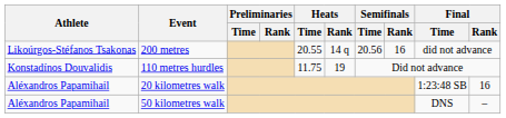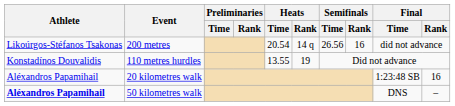 <table class=wikitable style="font-size:90%;">
 <tr>
 <th rowspan="2">Athlete</th>
 <th rowspan="2">Event</th>
 <th colspan="2">Preliminaries</th>
 <th colspan="2">Heats</th>
 <th colspan="2">Semifinals</th>
 <th colspan="2">Final</th>
 </tr>
 <tr>
 <th>Time</th>
 <th>Rank</th>
 <th>Time</th>
 <th>Rank</th>
 <th>Time</th>
 <th>Rank</th>
 <th>Time</th>
 <th>Rank</th>
 </tr>
 <tr style="border-top: single;">
 <td><a href='#'>Likoúrgos-Stéfanos Tsakonas</a></td>
 <td><a href='#'>200 metres</a></td>
 <td colspan= 2 bgcolor="wheat"></td>
-<td align=center>20.55</td>
+<td align=center>20.54</td>
 <td align=center>14 q</td>
-<td align=center>20.56</td>
+<td align=center>26.56</td>
 <td align=center>16</td>
 <td align=center colspan=2>did not advance</td>
 </tr>
 <tr style="border-top: single;">
 <td><a href='#'>Konstadínos Douvalidis</a></td>
 <td><a href='#'>110 metres hurdles</a></td>
 <td colspan= 2 bgcolor="wheat"></td>
-<td align=center>11.75</td>
+<td align=center>13.55</td>
 <td align=center>19</td>
 <td align=center colspan= 4>Did not advance</td>
 </tr>
 <tr style="border-top: single;">
 <td><a href='#'>Aléxandros Papamihail</a></td>
 <td><a href='#'>20 kilometres walk</a></td>
 <td colspan= 6 bgcolor="wheat"></td>
 <td align=center>1:23:48 SB</td>
 <td align=center>16</td>
 </tr>
 <tr style="border-top: single;">
-<td><a href='#'>Aléxandros Papamihail</a></td>
+<td><strong><a href='#'>Aléxandros Papamihail</a></strong></td>
 <td><a href='#'>50 kilometres walk</a></td>
 <td colspan= 6 bgcolor="wheat"></td>
 <td align=center>DNS</td>
 <td align=center>–</td>
 </tr>
 </table>
